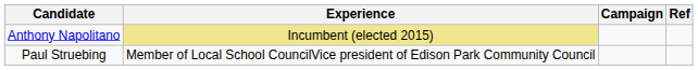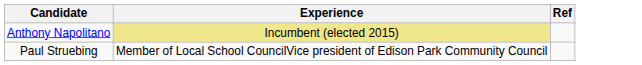 <table class="wikitable" style="text-align:center">
 <tr>
 <th>Candidate</th>
 <th>Experience</th>
-<th>Campaign</th>
 <th>Ref</th>
 </tr>
 <tr>
 <td><a href='#'>Anthony Napolitano</a></td>
 <td style="background: khaki;">Incumbent (elected 2015)</td>
 <td></td>
-<td></td>
 </tr>
 <tr>
 <td>Paul Struebing</td>
 <td>Member of Local School CouncilVice president of Edison Park Community Council</td>
 <td></td>
-<td></td>
 </tr>
 </table>
